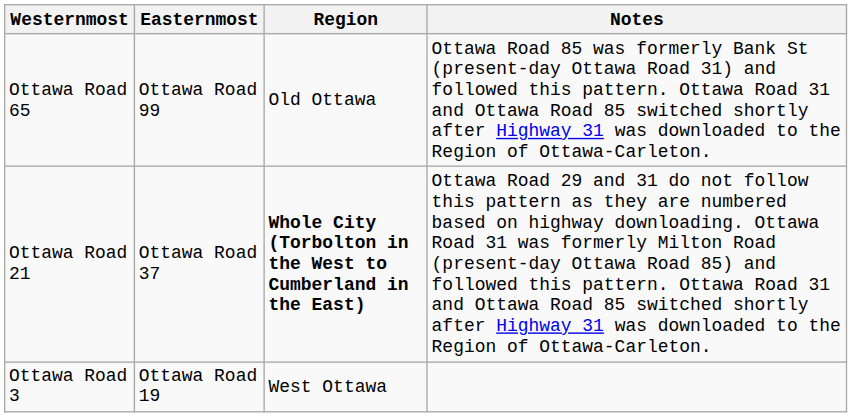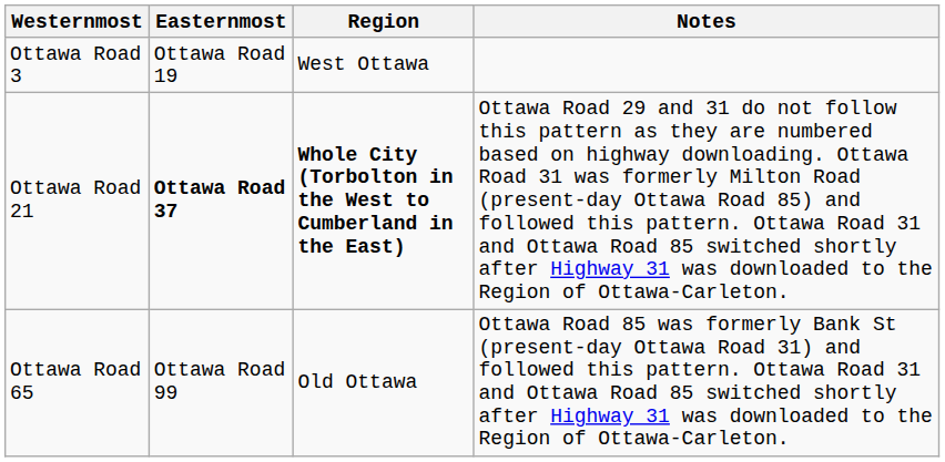 <table class="wikitable">
 <tr>
 <th>Westernmost</th>
 <th>Easternmost</th>
 <th>Region</th>
 <th>Notes</th>
 </tr>
 <tr>
+<td>Ottawa Road 3</td>
+<td>Ottawa Road 19</td>
+<td>West Ottawa</td>
+<td></td>
+</tr>
+<tr>
+<td>Ottawa Road 21</td>
+<td><strong>Ottawa Road 37</strong></td>
+<td><strong>Whole City (Torbolton in the West to Cumberland in the East)</strong></td>
+<td>Ottawa Road 29 and 31 do not follow this pattern as they are numbered based on highway downloading. Ottawa Road 31 was formerly Milton Road (present-day Ottawa Road 85) and followed this pattern. Ottawa Road 31 and Ottawa Road 85 switched shortly after <a href='#'>Highway 31</a> was downloaded to the Region of Ottawa-Carleton.</td>
+</tr>
+<tr>
 <td>Ottawa Road 65</td>
 <td>Ottawa Road 99</td>
 <td>Old Ottawa</td>
 <td>Ottawa Road 85 was formerly Bank St (present-day Ottawa Road 31) and followed this pattern. Ottawa Road 31 and Ottawa Road 85 switched shortly after <a href='#'>Highway 31</a> was downloaded to the Region of Ottawa-Carleton.</td>
 </tr>
-<tr>
-<td>Ottawa Road 21</td>
-<td>Ottawa Road 37</td>
-<td><strong>Whole City (Torbolton in the West to Cumberland in the East)</strong></td>
-<td>Ottawa Road 29 and 31 do not follow this pattern as they are numbered based on highway downloading. Ottawa Road 31 was formerly Milton Road (present-day Ottawa Road 85) and followed this pattern. Ottawa Road 31 and Ottawa Road 85 switched shortly after <a href='#'>Highway 31</a> was downloaded to the Region of Ottawa-Carleton.</td>
-</tr>
-<tr>
-<td>Ottawa Road 3</td>
-<td>Ottawa Road 19</td>
-<td>West Ottawa</td>
-<td></td>
-</tr>
 </table>
